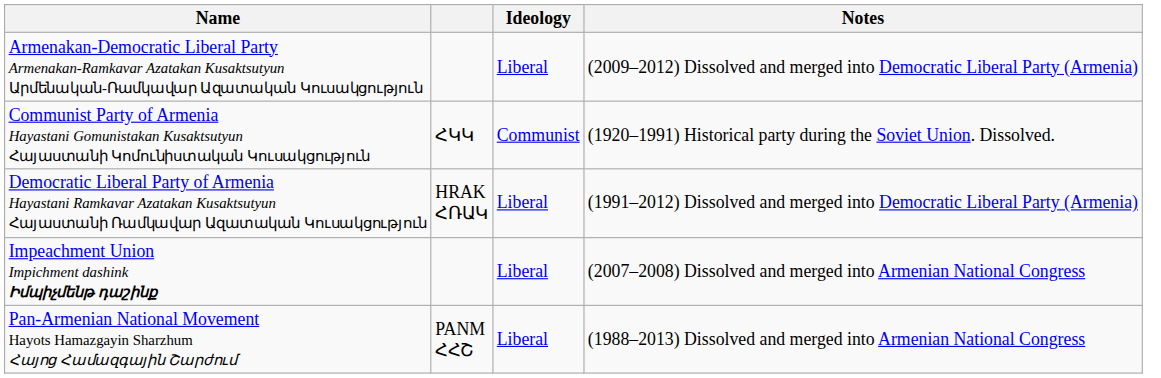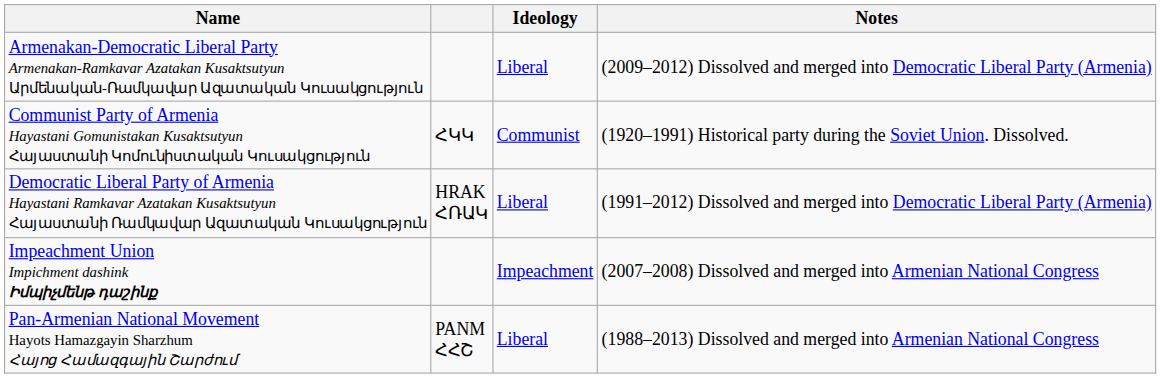 <table class="wikitable sortable">
 <tr>
 <th>Name</th>
 <th></th>
 <th>Ideology</th>
 <th>Notes</th>
 </tr>
 <tr>
 <td><a href='#'>Armenakan-Democratic Liberal Party</a><br><small><em>Armenakan-Ramkavar Azatakan Kusaktsutyun</em> <br> Արմենական-Ռամկավար Ազատական Կուսակցություն</small></td>
 <td></td>
 <td><a href='#'>Liberal</a></td>
 <td>(2009–2012) Dissolved and merged into <a href='#'>Democratic Liberal Party (Armenia)</a></td>
 </tr>
 <tr>
 <td><a href='#'>Communist Party of Armenia</a><br><small><em>Hayastani Gomunistakan Kusaktsutyun</em> <br> Հայաստանի Կոմունիստական Կուսակցություն</small></td>
 <td>ՀԿԿ</td>
 <td><a href='#'>Communist</a></td>
 <td>(1920–1991) Historical party during the <a href='#'>Soviet Union</a>. Dissolved.</td>
 </tr>
 <tr>
 <td><a href='#'>Democratic Liberal Party of Armenia</a><br><small><em>Hayastani Ramkavar Azatakan Kusaktsutyun</em> <br>Հայաստանի Ռամկավար Ազատական Կուսակցություն</small></td>
 <td>HRAK <br> ՀՌԱԿ</td>
 <td><a href='#'>Liberal</a></td>
 <td>(1991–2012) Dissolved and merged into <a href='#'>Democratic Liberal Party (Armenia)</a></td>
 </tr>
 <tr>
 <td><a href='#'>Impeachment Union</a><br><small><em>Impichment dashink<strong> <br>Իմպիչմենթ դաշինք</small></td>
 <td></td>
-<td><a href='#'>Liberal</a></td>
+<td><a href='#'>Impeachment</a></td>
 <td>(2007–2008) Dissolved and merged into <a href='#'>Armenian National Congress</a></td>
 </tr>
 <tr>
 <td><a href='#'>Pan-Armenian National Movement</a><br><small></em>Hayots Hamazgayin Sharzhum<em> <br>Հայոց Համազգային Շարժում</small></td>
 <td>PANM <br> ՀՀՇ</td>
 <td><a href='#'>Liberal</a></td>
 <td>(1988–2013) Dissolved and merged into <a href='#'>Armenian National Congress</a></td>
 </tr>
 </table>
